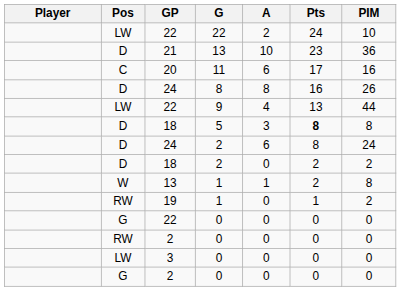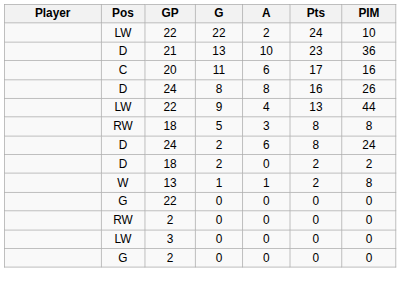 <table class="wikitable sortable" width="60%">
 <tr ALIGN="center">
 <th bgcolor="#DDDDFF" width="10%">Player</th>
 <th bgcolor="#DDDDFF" width="3%" title="Position">Pos</th>
 <th bgcolor="#DDDDFF" width="5%" title="Games played">GP</th>
 <th bgcolor="#DDDDFF" width="5%" title="Goals">G</th>
 <th bgcolor="#DDDDFF" width="5%" title="Assists">A</th>
 <th bgcolor="#DDDDFF" width="5%" title="Points">Pts</th>
 <th bgcolor="#DDDDFF" width="5%" title="Penalties in Minutes">PIM</th>
 </tr>
 <tr align="center">
 <td align="right"></td>
 <td>LW</td>
 <td>22</td>
 <td>22</td>
 <td>2</td>
 <td>24</td>
 <td>10</td>
 </tr>
 <tr align="center">
 <td align="right"></td>
 <td>D</td>
 <td>21</td>
 <td>13</td>
 <td>10</td>
 <td>23</td>
 <td>36</td>
 </tr>
 <tr align="center">
 <td align="right"></td>
 <td>C</td>
 <td>20</td>
 <td>11</td>
 <td>6</td>
 <td>17</td>
 <td>16</td>
 </tr>
 <tr align="center">
 <td align="right"></td>
 <td>D</td>
 <td>24</td>
 <td>8</td>
 <td>8</td>
 <td>16</td>
 <td>26</td>
 </tr>
 <tr align="center">
 <td align="right"></td>
 <td>LW</td>
 <td>22</td>
 <td>9</td>
 <td>4</td>
 <td>13</td>
 <td>44</td>
 </tr>
 <tr align="center">
 <td align="right"></td>
-<td>D</td>
+<td>RW</td>
 <td>18</td>
 <td>5</td>
 <td>3</td>
-<td><strong>8</strong></td>
+<td>8</td>
 <td>8</td>
 </tr>
 <tr align="center">
 <td align="right"></td>
 <td>D</td>
 <td>24</td>
 <td>2</td>
 <td>6</td>
 <td>8</td>
 <td>24</td>
 </tr>
 <tr align="center">
 <td align="right"></td>
 <td>D</td>
 <td>18</td>
 <td>2</td>
 <td>0</td>
 <td>2</td>
 <td>2</td>
 </tr>
 <tr align="center">
 <td align="right"></td>
 <td>W</td>
 <td>13</td>
 <td>1</td>
 <td>1</td>
 <td>2</td>
 <td>8</td>
-</tr>
-<tr align="center">
-<td align="right"></td>
-<td>RW</td>
-<td>19</td>
-<td>1</td>
-<td>0</td>
-<td>1</td>
-<td>2</td>
 </tr>
 <tr align="center">
 <td align="right"></td>
 <td>G</td>
 <td>22</td>
 <td>0</td>
 <td>0</td>
 <td>0</td>
 <td>0</td>
 </tr>
 <tr align="center">
 <td align="right"></td>
 <td>RW</td>
 <td>2</td>
 <td>0</td>
 <td>0</td>
 <td>0</td>
 <td>0</td>
 </tr>
 <tr align="center">
 <td align="right"></td>
 <td>LW</td>
 <td>3</td>
 <td>0</td>
 <td>0</td>
 <td>0</td>
 <td>0</td>
 </tr>
 <tr align="center">
 <td align="right"></td>
 <td>G</td>
 <td>2</td>
 <td>0</td>
 <td>0</td>
 <td>0</td>
 <td>0</td>
 </tr>
 </table>
